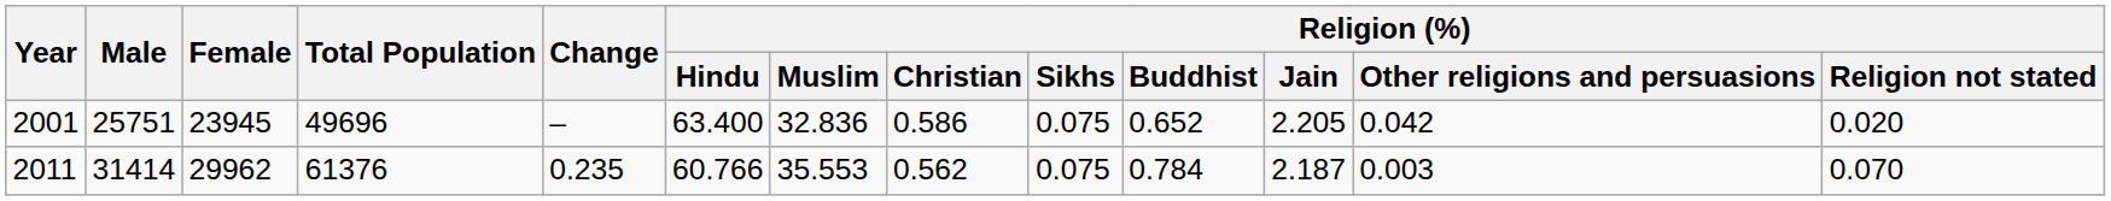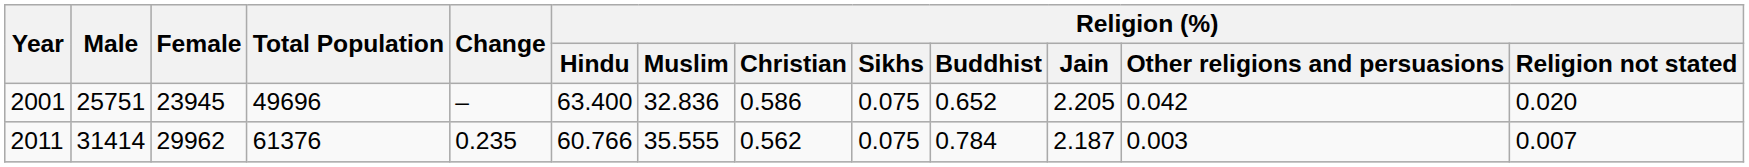 <table class="wikitable">
 <tr>
 <th rowspan="2">Year</th>
 <th rowspan="2">Male</th>
 <th rowspan="2">Female</th>
 <th rowspan="2">Total Population</th>
 <th rowspan="2">Change</th>
 <th colspan="8">Religion (%)</th>
 </tr>
 <tr>
 <th>Hindu</th>
 <th>Muslim</th>
 <th>Christian</th>
 <th>Sikhs</th>
 <th>Buddhist</th>
 <th>Jain</th>
 <th>Other religions and persuasions</th>
 <th>Religion not stated</th>
 </tr>
 <tr>
 <td>2001</td>
 <td>25751</td>
 <td>23945</td>
 <td>49696</td>
 <td>–</td>
 <td>63.400</td>
 <td>32.836</td>
 <td>0.586</td>
 <td>0.075</td>
 <td>0.652</td>
 <td>2.205</td>
 <td>0.042</td>
 <td>0.020</td>
 </tr>
 <tr>
 <td>2011</td>
 <td>31414</td>
 <td>29962</td>
 <td>61376</td>
 <td>0.235</td>
 <td>60.766</td>
-<td>35.553</td>
+<td>35.555</td>
 <td>0.562</td>
 <td>0.075</td>
 <td>0.784</td>
 <td>2.187</td>
 <td>0.003</td>
-<td>0.070</td>
+<td>0.007</td>
 </tr>
 </table>
